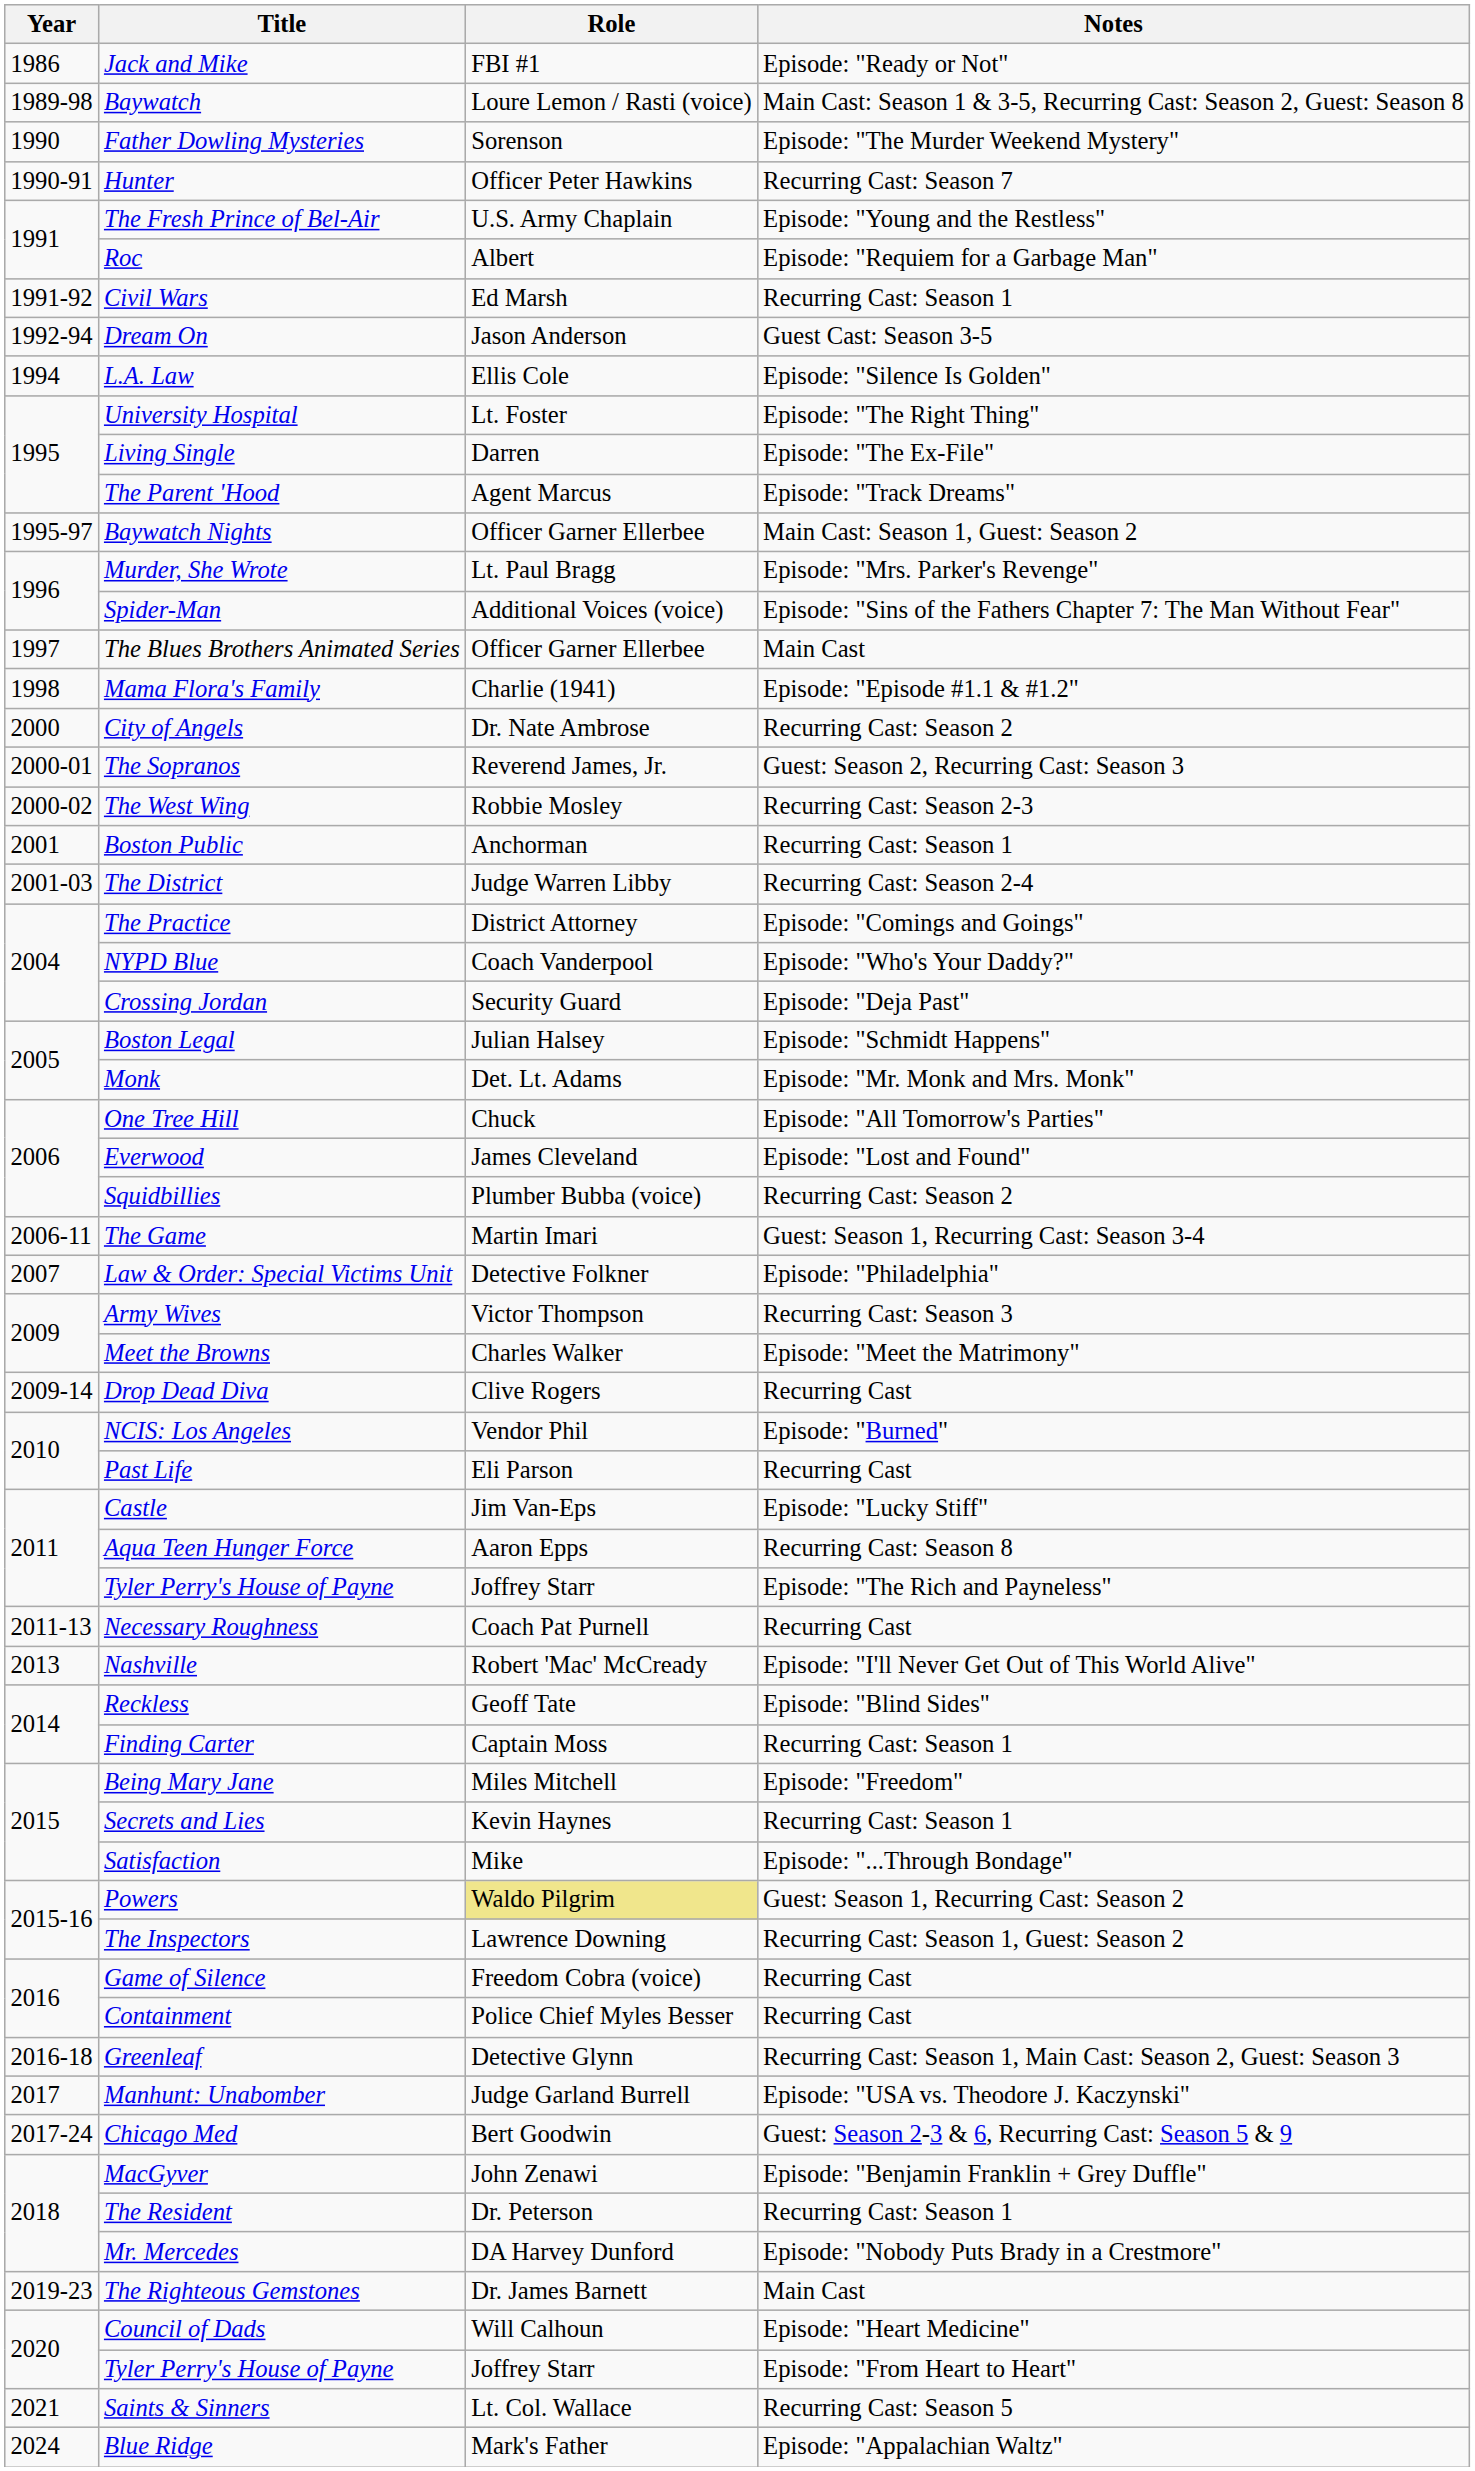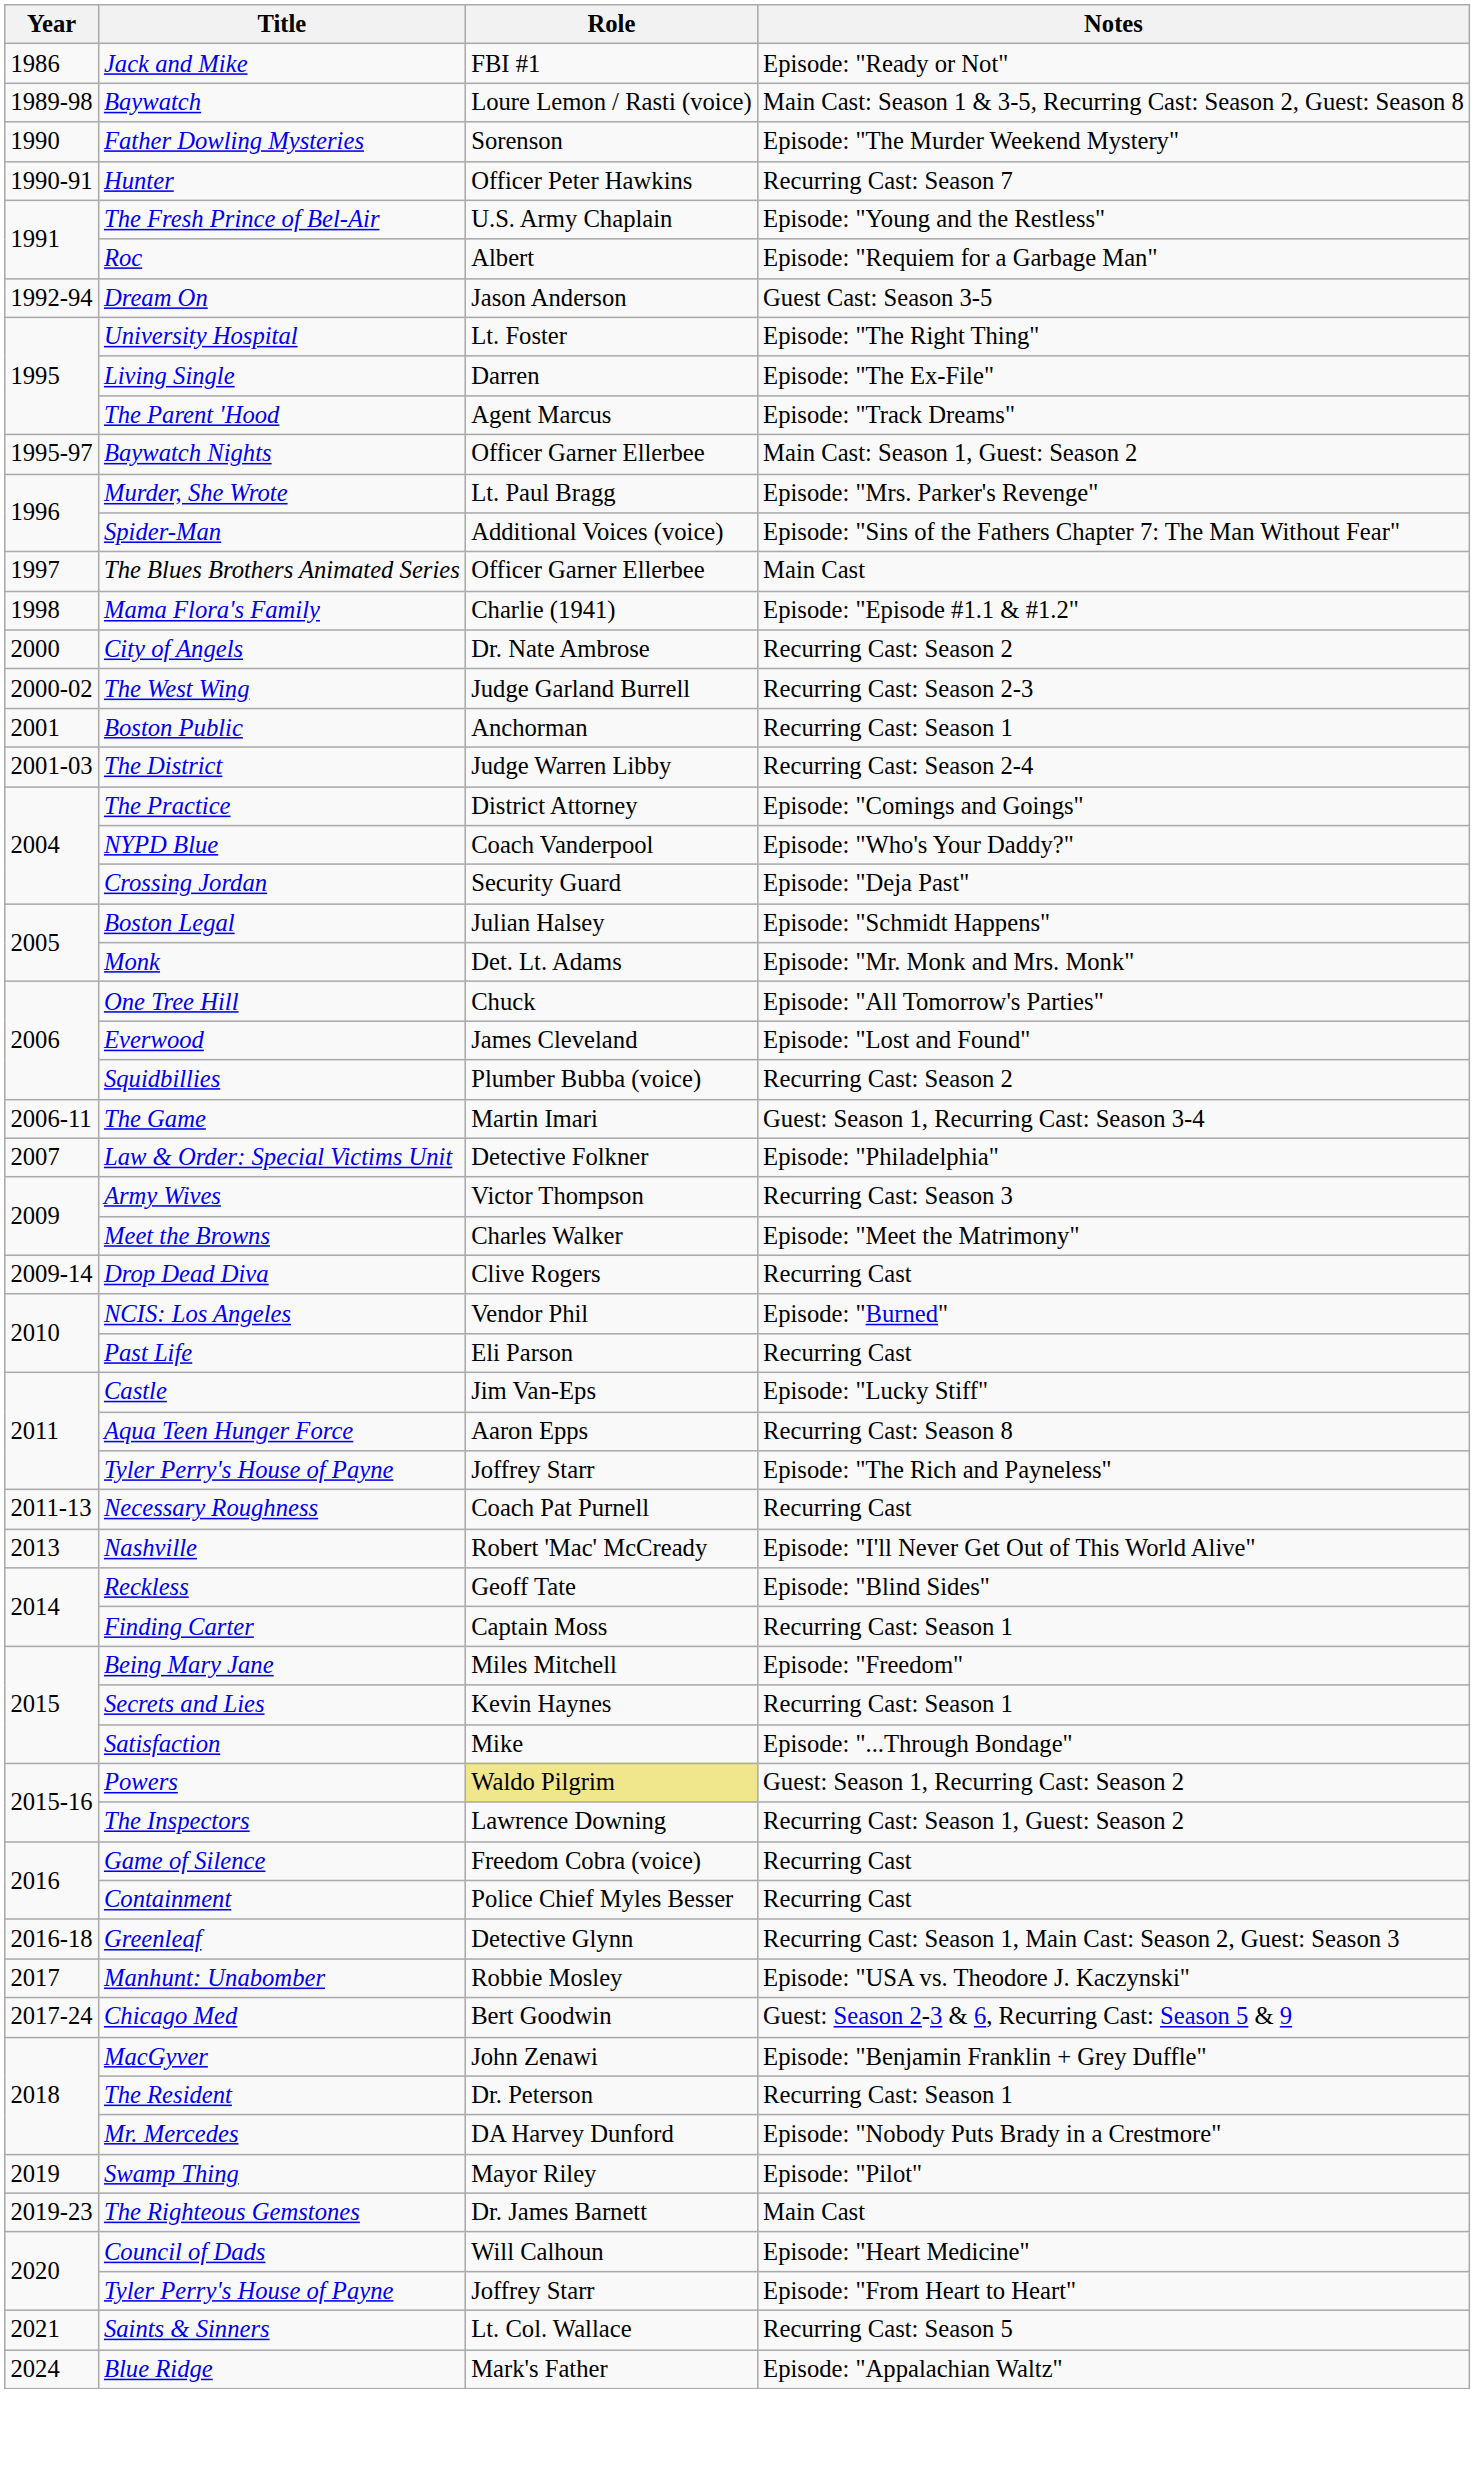 <table class="wikitable plainrowheaders sortable" style="margin-right: 0;">
 <tr>
 <th>Year</th>
 <th>Title</th>
 <th>Role</th>
 <th>Notes</th>
 </tr>
 <tr>
 <td>1986</td>
 <td><em><a href='#'>Jack and Mike</a></em></td>
 <td>FBI #1</td>
 <td>Episode: "Ready or Not"</td>
 </tr>
 <tr>
 <td>1989-98</td>
 <td><em><a href='#'>Baywatch</a></em></td>
 <td>Loure Lemon / Rasti (voice)</td>
 <td>Main Cast: Season 1 & 3-5, Recurring Cast: Season 2, Guest: Season 8</td>
 </tr>
 <tr>
 <td>1990</td>
 <td><em><a href='#'>Father Dowling Mysteries</a></em></td>
 <td>Sorenson</td>
 <td>Episode: "The Murder Weekend Mystery"</td>
 </tr>
 <tr>
 <td>1990-91</td>
 <td><em><a href='#'>Hunter</a></em></td>
 <td>Officer Peter Hawkins</td>
 <td>Recurring Cast: Season 7</td>
 </tr>
 <tr>
 <td rowspan=2>1991</td>
 <td><em><a href='#'>The Fresh Prince of Bel-Air</a></em></td>
 <td>U.S. Army Chaplain</td>
 <td>Episode: "Young and the Restless"</td>
 </tr>
 <tr>
 <td><em><a href='#'>Roc</a></em></td>
 <td>Albert</td>
 <td>Episode: "Requiem for a Garbage Man"</td>
 </tr>
 <tr>
-<td>1991-92</td>
-<td><em><a href='#'>Civil Wars</a></em></td>
-<td>Ed Marsh</td>
-<td>Recurring Cast: Season 1</td>
-</tr>
-<tr>
 <td>1992-94</td>
 <td><em><a href='#'>Dream On</a></em></td>
 <td>Jason Anderson</td>
 <td>Guest Cast: Season 3-5</td>
-</tr>
-<tr>
-<td>1994</td>
-<td><em><a href='#'>L.A. Law</a></em></td>
-<td>Ellis Cole</td>
-<td>Episode: "Silence Is Golden"</td>
 </tr>
 <tr>
 <td rowspan=3>1995</td>
 <td><em><a href='#'>University Hospital</a></em></td>
 <td>Lt. Foster</td>
 <td>Episode: "The Right Thing"</td>
 </tr>
 <tr>
 <td><em><a href='#'>Living Single</a></em></td>
 <td>Darren</td>
 <td>Episode: "The Ex-File"</td>
 </tr>
 <tr>
 <td><em><a href='#'>The Parent 'Hood</a></em></td>
 <td>Agent Marcus</td>
 <td>Episode: "Track Dreams"</td>
 </tr>
 <tr>
 <td>1995-97</td>
 <td><em><a href='#'>Baywatch Nights</a></em></td>
 <td>Officer Garner Ellerbee</td>
 <td>Main Cast: Season 1, Guest: Season 2</td>
 </tr>
 <tr>
 <td rowspan=2>1996</td>
 <td><em><a href='#'>Murder, She Wrote</a></em></td>
 <td>Lt. Paul Bragg</td>
 <td>Episode: "Mrs. Parker's Revenge"</td>
 </tr>
 <tr>
 <td><em><a href='#'>Spider-Man</a></em></td>
 <td>Additional Voices (voice)</td>
 <td>Episode: "Sins of the Fathers Chapter 7: The Man Without Fear"</td>
 </tr>
 <tr>
 <td>1997</td>
 <td><em>The Blues Brothers Animated Series</em></td>
 <td>Officer Garner Ellerbee</td>
 <td>Main Cast</td>
 </tr>
 <tr>
 <td>1998</td>
 <td><em><a href='#'>Mama Flora's Family</a></em></td>
 <td>Charlie (1941)</td>
 <td>Episode: "Episode #1.1 & #1.2"</td>
 </tr>
 <tr>
 <td>2000</td>
 <td><em><a href='#'>City of Angels</a></em></td>
 <td>Dr. Nate Ambrose</td>
 <td>Recurring Cast: Season 2</td>
 </tr>
 <tr>
-<td>2000-01</td>
-<td><em><a href='#'>The Sopranos</a></em></td>
-<td>Reverend James, Jr.</td>
-<td>Guest: Season 2, Recurring Cast: Season 3</td>
-</tr>
-<tr>
 <td>2000-02</td>
 <td><em><a href='#'>The West Wing</a></em></td>
-<td>Robbie Mosley</td>
+<td>Judge Garland Burrell</td>
 <td>Recurring Cast: Season 2-3</td>
 </tr>
 <tr>
 <td>2001</td>
 <td><em><a href='#'>Boston Public</a></em></td>
 <td>Anchorman</td>
 <td>Recurring Cast: Season 1</td>
 </tr>
 <tr>
 <td>2001-03</td>
 <td><em><a href='#'>The District</a></em></td>
 <td>Judge Warren Libby</td>
 <td>Recurring Cast: Season 2-4</td>
 </tr>
 <tr>
 <td rowspan=3>2004</td>
 <td><em><a href='#'>The Practice</a></em></td>
 <td>District Attorney</td>
 <td>Episode: "Comings and Goings"</td>
 </tr>
 <tr>
 <td><em><a href='#'>NYPD Blue</a></em></td>
 <td>Coach Vanderpool</td>
 <td>Episode: "Who's Your Daddy?"</td>
 </tr>
 <tr>
 <td><em><a href='#'>Crossing Jordan</a></em></td>
 <td>Security Guard</td>
 <td>Episode: "Deja Past"</td>
 </tr>
 <tr>
 <td rowspan=2>2005</td>
 <td><em><a href='#'>Boston Legal</a></em></td>
 <td>Julian Halsey</td>
 <td>Episode: "Schmidt Happens"</td>
 </tr>
 <tr>
 <td><em><a href='#'>Monk</a></em></td>
 <td>Det. Lt. Adams</td>
 <td>Episode: "Mr. Monk and Mrs. Monk"</td>
 </tr>
 <tr>
 <td rowspan=3>2006</td>
 <td><em><a href='#'>One Tree Hill</a></em></td>
 <td>Chuck</td>
 <td>Episode: "All Tomorrow's Parties"</td>
 </tr>
 <tr>
 <td><em><a href='#'>Everwood</a></em></td>
 <td>James Cleveland</td>
 <td>Episode: "Lost and Found"</td>
 </tr>
 <tr>
 <td><em><a href='#'>Squidbillies</a></em></td>
 <td>Plumber Bubba (voice)</td>
 <td>Recurring Cast: Season 2</td>
 </tr>
 <tr>
 <td>2006-11</td>
 <td><em><a href='#'>The Game</a></em></td>
 <td>Martin Imari</td>
 <td>Guest: Season 1, Recurring Cast: Season 3-4</td>
 </tr>
 <tr>
 <td>2007</td>
 <td><em><a href='#'>Law & Order: Special Victims Unit</a></em></td>
 <td>Detective Folkner</td>
 <td>Episode: "Philadelphia"</td>
 </tr>
 <tr>
 <td rowspan=2>2009</td>
 <td><em><a href='#'>Army Wives</a></em></td>
 <td>Victor Thompson</td>
 <td>Recurring Cast: Season 3</td>
 </tr>
 <tr>
 <td><em><a href='#'>Meet the Browns</a></em></td>
 <td>Charles Walker</td>
 <td>Episode: "Meet the Matrimony"</td>
 </tr>
 <tr>
 <td>2009-14</td>
 <td><em><a href='#'>Drop Dead Diva</a></em></td>
 <td>Clive Rogers</td>
 <td>Recurring Cast</td>
 </tr>
 <tr>
 <td rowspan=2>2010</td>
 <td><em><a href='#'>NCIS: Los Angeles</a></em></td>
 <td>Vendor Phil</td>
 <td>Episode: "<a href='#'>Burned</a>"</td>
 </tr>
 <tr>
 <td><em><a href='#'>Past Life</a></em></td>
 <td>Eli Parson</td>
 <td>Recurring Cast</td>
 </tr>
 <tr>
 <td rowspan=3>2011</td>
 <td><em><a href='#'>Castle</a></em></td>
 <td>Jim Van-Eps</td>
 <td>Episode: "Lucky Stiff"</td>
 </tr>
 <tr>
 <td><em><a href='#'>Aqua Teen Hunger Force</a></em></td>
 <td>Aaron Epps</td>
 <td>Recurring Cast: Season 8</td>
 </tr>
 <tr>
 <td><em><a href='#'>Tyler Perry's House of Payne</a></em></td>
 <td>Joffrey Starr</td>
 <td>Episode: "The Rich and Payneless"</td>
 </tr>
 <tr>
 <td>2011-13</td>
 <td><em><a href='#'>Necessary Roughness</a></em></td>
 <td>Coach Pat Purnell</td>
 <td>Recurring Cast</td>
 </tr>
 <tr>
 <td>2013</td>
 <td><em><a href='#'>Nashville</a></em></td>
 <td>Robert 'Mac' McCready</td>
 <td>Episode: "I'll Never Get Out of This World Alive"</td>
 </tr>
 <tr>
 <td rowspan=2>2014</td>
 <td><em><a href='#'>Reckless</a></em></td>
 <td>Geoff Tate</td>
 <td>Episode: "Blind Sides"</td>
 </tr>
 <tr>
 <td><em><a href='#'>Finding Carter</a></em></td>
 <td>Captain Moss</td>
 <td>Recurring Cast: Season 1</td>
 </tr>
 <tr>
 <td rowspan=3>2015</td>
 <td><em><a href='#'>Being Mary Jane</a></em></td>
 <td>Miles Mitchell</td>
 <td>Episode: "Freedom"</td>
 </tr>
 <tr>
 <td><em><a href='#'>Secrets and Lies</a></em></td>
 <td>Kevin Haynes</td>
 <td>Recurring Cast: Season 1</td>
 </tr>
 <tr>
 <td><em><a href='#'>Satisfaction</a></em></td>
 <td>Mike</td>
 <td>Episode: "...Through Bondage"</td>
 </tr>
 <tr>
 <td rowspan=2>2015-16</td>
 <td><em><a href='#'>Powers</a></em></td>
 <td style="background: khaki;">Waldo Pilgrim</td>
 <td>Guest: Season 1, Recurring Cast: Season 2</td>
 </tr>
 <tr>
 <td><em><a href='#'>The Inspectors</a></em></td>
 <td>Lawrence Downing</td>
 <td>Recurring Cast: Season 1, Guest: Season 2</td>
 </tr>
 <tr>
 <td rowspan=2>2016</td>
 <td><em><a href='#'>Game of Silence</a></em></td>
 <td>Freedom Cobra (voice)</td>
 <td>Recurring Cast</td>
 </tr>
 <tr>
 <td><em><a href='#'>Containment</a></em></td>
 <td>Police Chief Myles Besser</td>
 <td>Recurring Cast</td>
 </tr>
 <tr>
 <td>2016-18</td>
 <td><em><a href='#'>Greenleaf</a></em></td>
 <td>Detective Glynn</td>
 <td>Recurring Cast: Season 1, Main Cast: Season 2, Guest: Season 3</td>
 </tr>
 <tr>
 <td>2017</td>
 <td><em><a href='#'>Manhunt: Unabomber</a></em></td>
-<td>Judge Garland Burrell</td>
+<td>Robbie Mosley</td>
 <td>Episode: "USA vs. Theodore J. Kaczynski"</td>
 </tr>
 <tr>
 <td>2017-24</td>
 <td><em><a href='#'>Chicago Med</a></em></td>
 <td>Bert Goodwin</td>
 <td>Guest: <a href='#'>Season 2</a>-<a href='#'>3</a> & <a href='#'>6</a>, Recurring Cast: <a href='#'>Season 5</a> & <a href='#'>9</a></td>
 </tr>
 <tr>
 <td rowspan=3>2018</td>
 <td><em><a href='#'>MacGyver</a></em></td>
 <td>John Zenawi</td>
 <td>Episode: "Benjamin Franklin + Grey Duffle"</td>
 </tr>
 <tr>
 <td><em><a href='#'>The Resident</a></em></td>
 <td>Dr. Peterson</td>
 <td>Recurring Cast: Season 1</td>
 </tr>
 <tr>
 <td><em><a href='#'>Mr. Mercedes</a></em></td>
 <td>DA Harvey Dunford</td>
 <td>Episode: "Nobody Puts Brady in a Crestmore"</td>
+</tr>
+<tr>
+<td>2019</td>
+<td><em><a href='#'>Swamp Thing</a></em></td>
+<td>Mayor Riley</td>
+<td>Episode: "Pilot"</td>
 </tr>
 <tr>
 <td>2019-23</td>
 <td><em><a href='#'>The Righteous Gemstones</a></em></td>
 <td>Dr. James Barnett</td>
 <td>Main Cast</td>
 </tr>
 <tr>
 <td rowspan=2>2020</td>
 <td><em><a href='#'>Council of Dads</a></em></td>
 <td>Will Calhoun</td>
 <td>Episode: "Heart Medicine"</td>
 </tr>
 <tr>
 <td><em><a href='#'>Tyler Perry's House of Payne</a></em></td>
 <td>Joffrey Starr</td>
 <td>Episode: "From Heart to Heart"</td>
 </tr>
 <tr>
 <td>2021</td>
 <td><em><a href='#'>Saints & Sinners</a></em></td>
 <td>Lt. Col. Wallace</td>
 <td>Recurring Cast: Season 5</td>
 </tr>
 <tr>
 <td>2024</td>
 <td><em><a href='#'>Blue Ridge</a></em></td>
 <td>Mark's Father</td>
 <td>Episode: "Appalachian Waltz"</td>
 </tr>
 </table>
